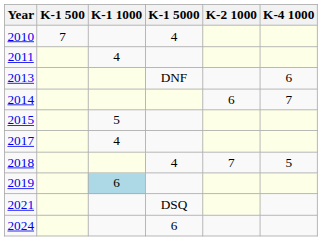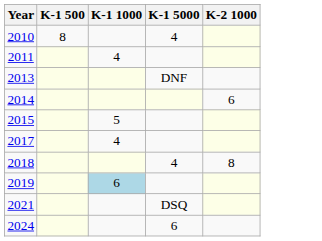 <table class="wikitable" style="text-align:center;">
 <tr>
 <th>Year</th>
 <th>K-1 500</th>
 <th>K-1 1000</th>
 <th>K-1 5000</th>
 <th>K-2 1000</th>
-<th>K-4 1000</th>
 </tr>
 <tr>
 <td><a href='#'>2010</a></td>
-<td>7</td>
+<td>8</td>
 <td></td>
 <td>4</td>
-<td style="background:#fdffe7"></td>
 <td style="background:#fdffe7"></td>
 </tr>
 <tr>
 <td><a href='#'>2011</a></td>
 <td style="background:#fdffe7"></td>
 <td>4</td>
 <td></td>
 <td style="background:#fdffe7"></td>
-<td style="background:#fdffe7"></td>
 </tr>
 <tr>
 <td><a href='#'>2013</a></td>
 <td style="background:#fdffe7"></td>
 <td style="background:#fdffe7"></td>
 <td>DNF</td>
 <td></td>
-<td>6</td>
 </tr>
 <tr>
 <td><a href='#'>2014</a></td>
 <td style="background:#fdffe7"></td>
 <td style="background:#fdffe7"></td>
 <td style="background:#fdffe7"></td>
 <td>6</td>
-<td>7</td>
 </tr>
 <tr>
 <td><a href='#'>2015</a></td>
 <td style="background:#fdffe7"></td>
 <td>5</td>
 <td></td>
-<td style="background:#fdffe7"></td>
 <td style="background:#fdffe7"></td>
 </tr>
 <tr>
 <td><a href='#'>2017</a></td>
 <td style="background:#fdffe7"></td>
 <td>4</td>
 <td></td>
 <td style="background:#fdffe7"></td>
-<td style="background:#fdffe7"></td>
 </tr>
 <tr>
 <td><a href='#'>2018</a></td>
 <td style="background:#fdffe7"></td>
 <td style="background:#fdffe7"></td>
 <td>4</td>
-<td>7</td>
-<td>5</td>
+<td>8</td>
 </tr>
 <tr>
 <td><a href='#'>2019</a></td>
 <td style="background:#fdffe7"></td>
 <td style="background: lightblue;">6</td>
 <td></td>
-<td style="background:#fdffe7"></td>
 <td style="background:#fdffe7"></td>
 </tr>
 <tr>
 <td><a href='#'>2021</a></td>
 <td style="background:#fdffe7"></td>
 <td></td>
 <td>DSQ</td>
 <td style="background:#fdffe7"></td>
-<td></td>
 </tr>
 <tr>
 <td><a href='#'>2024</a></td>
 <td style="background:#fdffe7"></td>
 <td></td>
 <td>6</td>
 <td></td>
-<td></td>
 </tr>
 </table>
